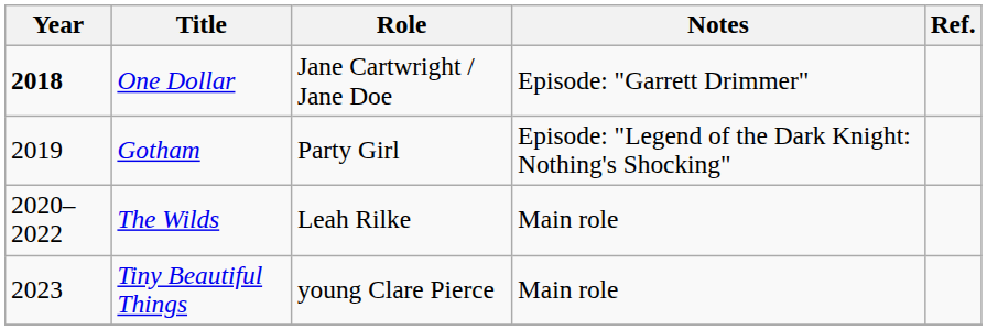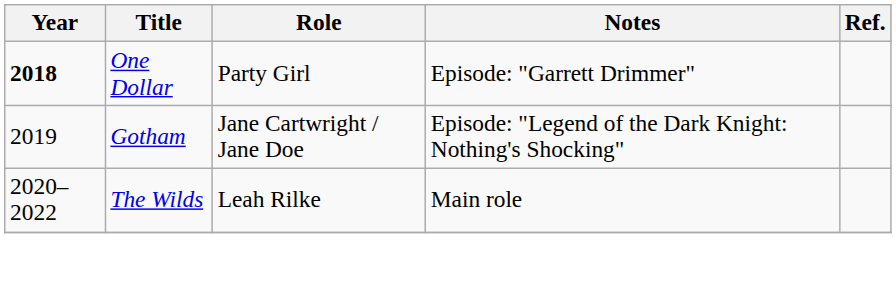 <table class="wikitable sortable">
 <tr>
 <th>Year</th>
 <th>Title</th>
 <th>Role</th>
 <th class="unsortable">Notes</th>
 <th>Ref.</th>
 </tr>
 <tr>
 <td><strong>2018</strong></td>
 <td><em><a href='#'>One Dollar</a></em></td>
-<td>Jane Cartwright / Jane Doe</td>
+<td>Party Girl</td>
 <td>Episode: "Garrett Drimmer"</td>
 <td></td>
 </tr>
 <tr>
 <td>2019</td>
 <td><em><a href='#'>Gotham</a></em></td>
-<td>Party Girl</td>
+<td>Jane Cartwright / Jane Doe</td>
 <td>Episode: "Legend of the Dark Knight: Nothing's Shocking"</td>
 <td></td>
 </tr>
 <tr>
 <td>2020–2022</td>
 <td><em><a href='#'> The Wilds</a></em></td>
 <td>Leah Rilke</td>
 <td>Main role</td>
 <td></td>
 </tr>
 <tr>
-<td>2023</td>
-<td><em><a href='#'> Tiny Beautiful Things</a></em></td>
-<td>young Clare Pierce</td>
-<td>Main role</td>
-<td></td>
-</tr>
-<tr>
 </tr>
 </table>
